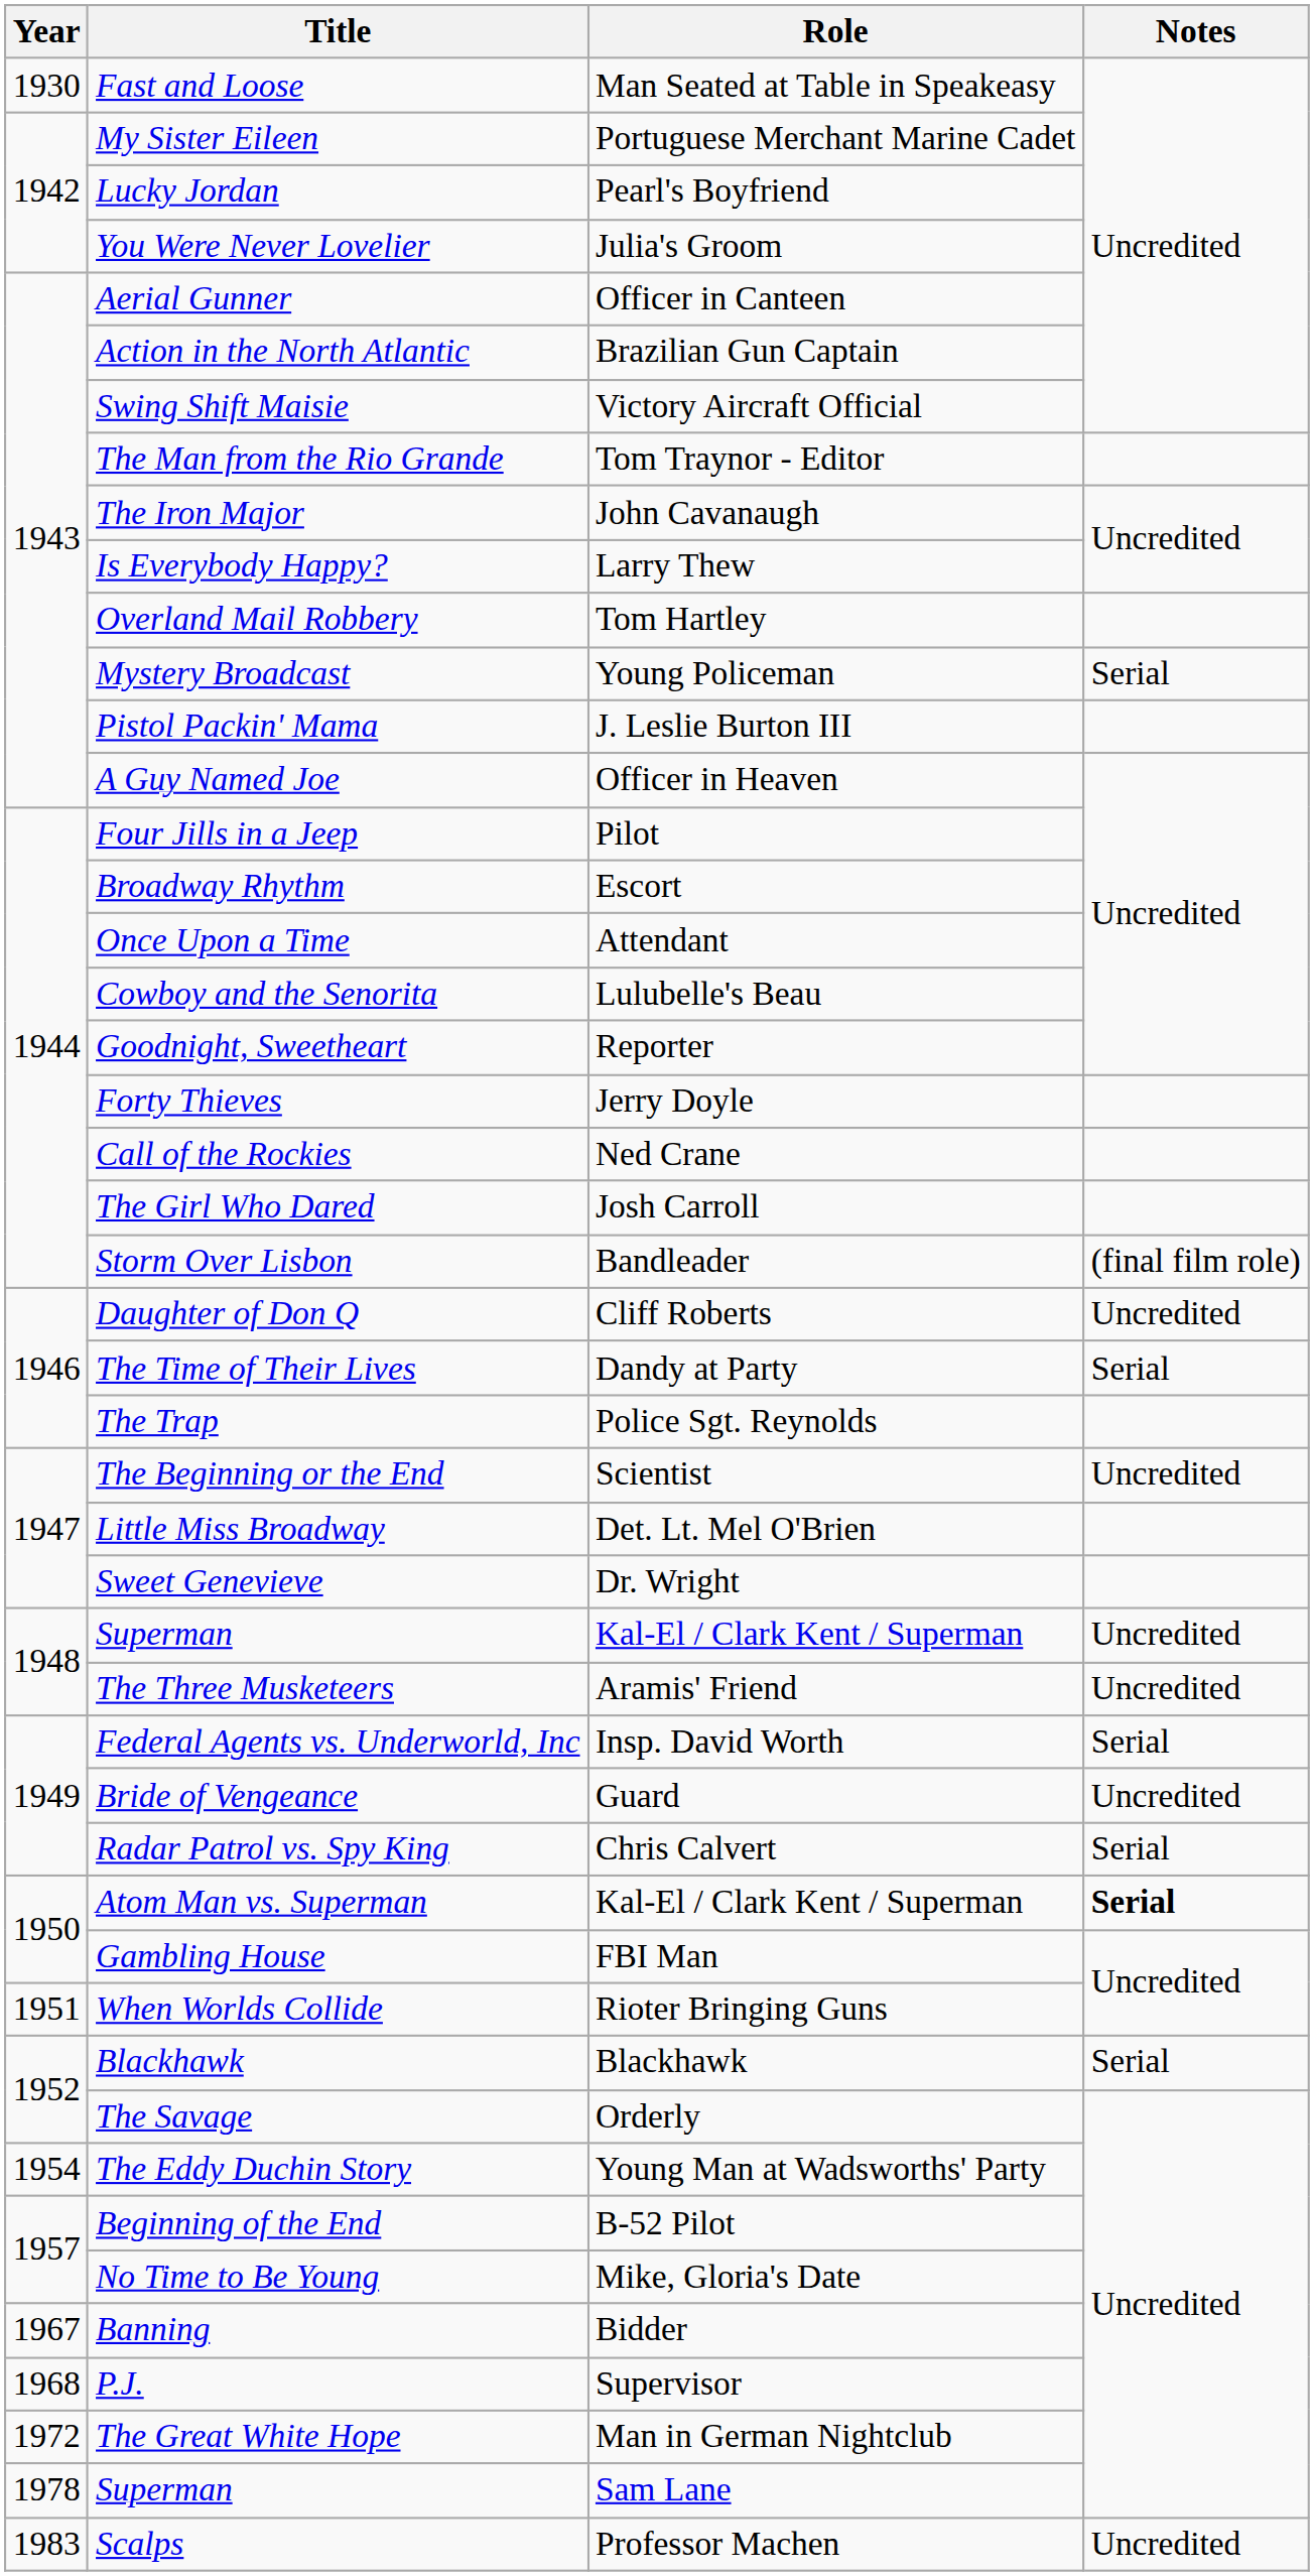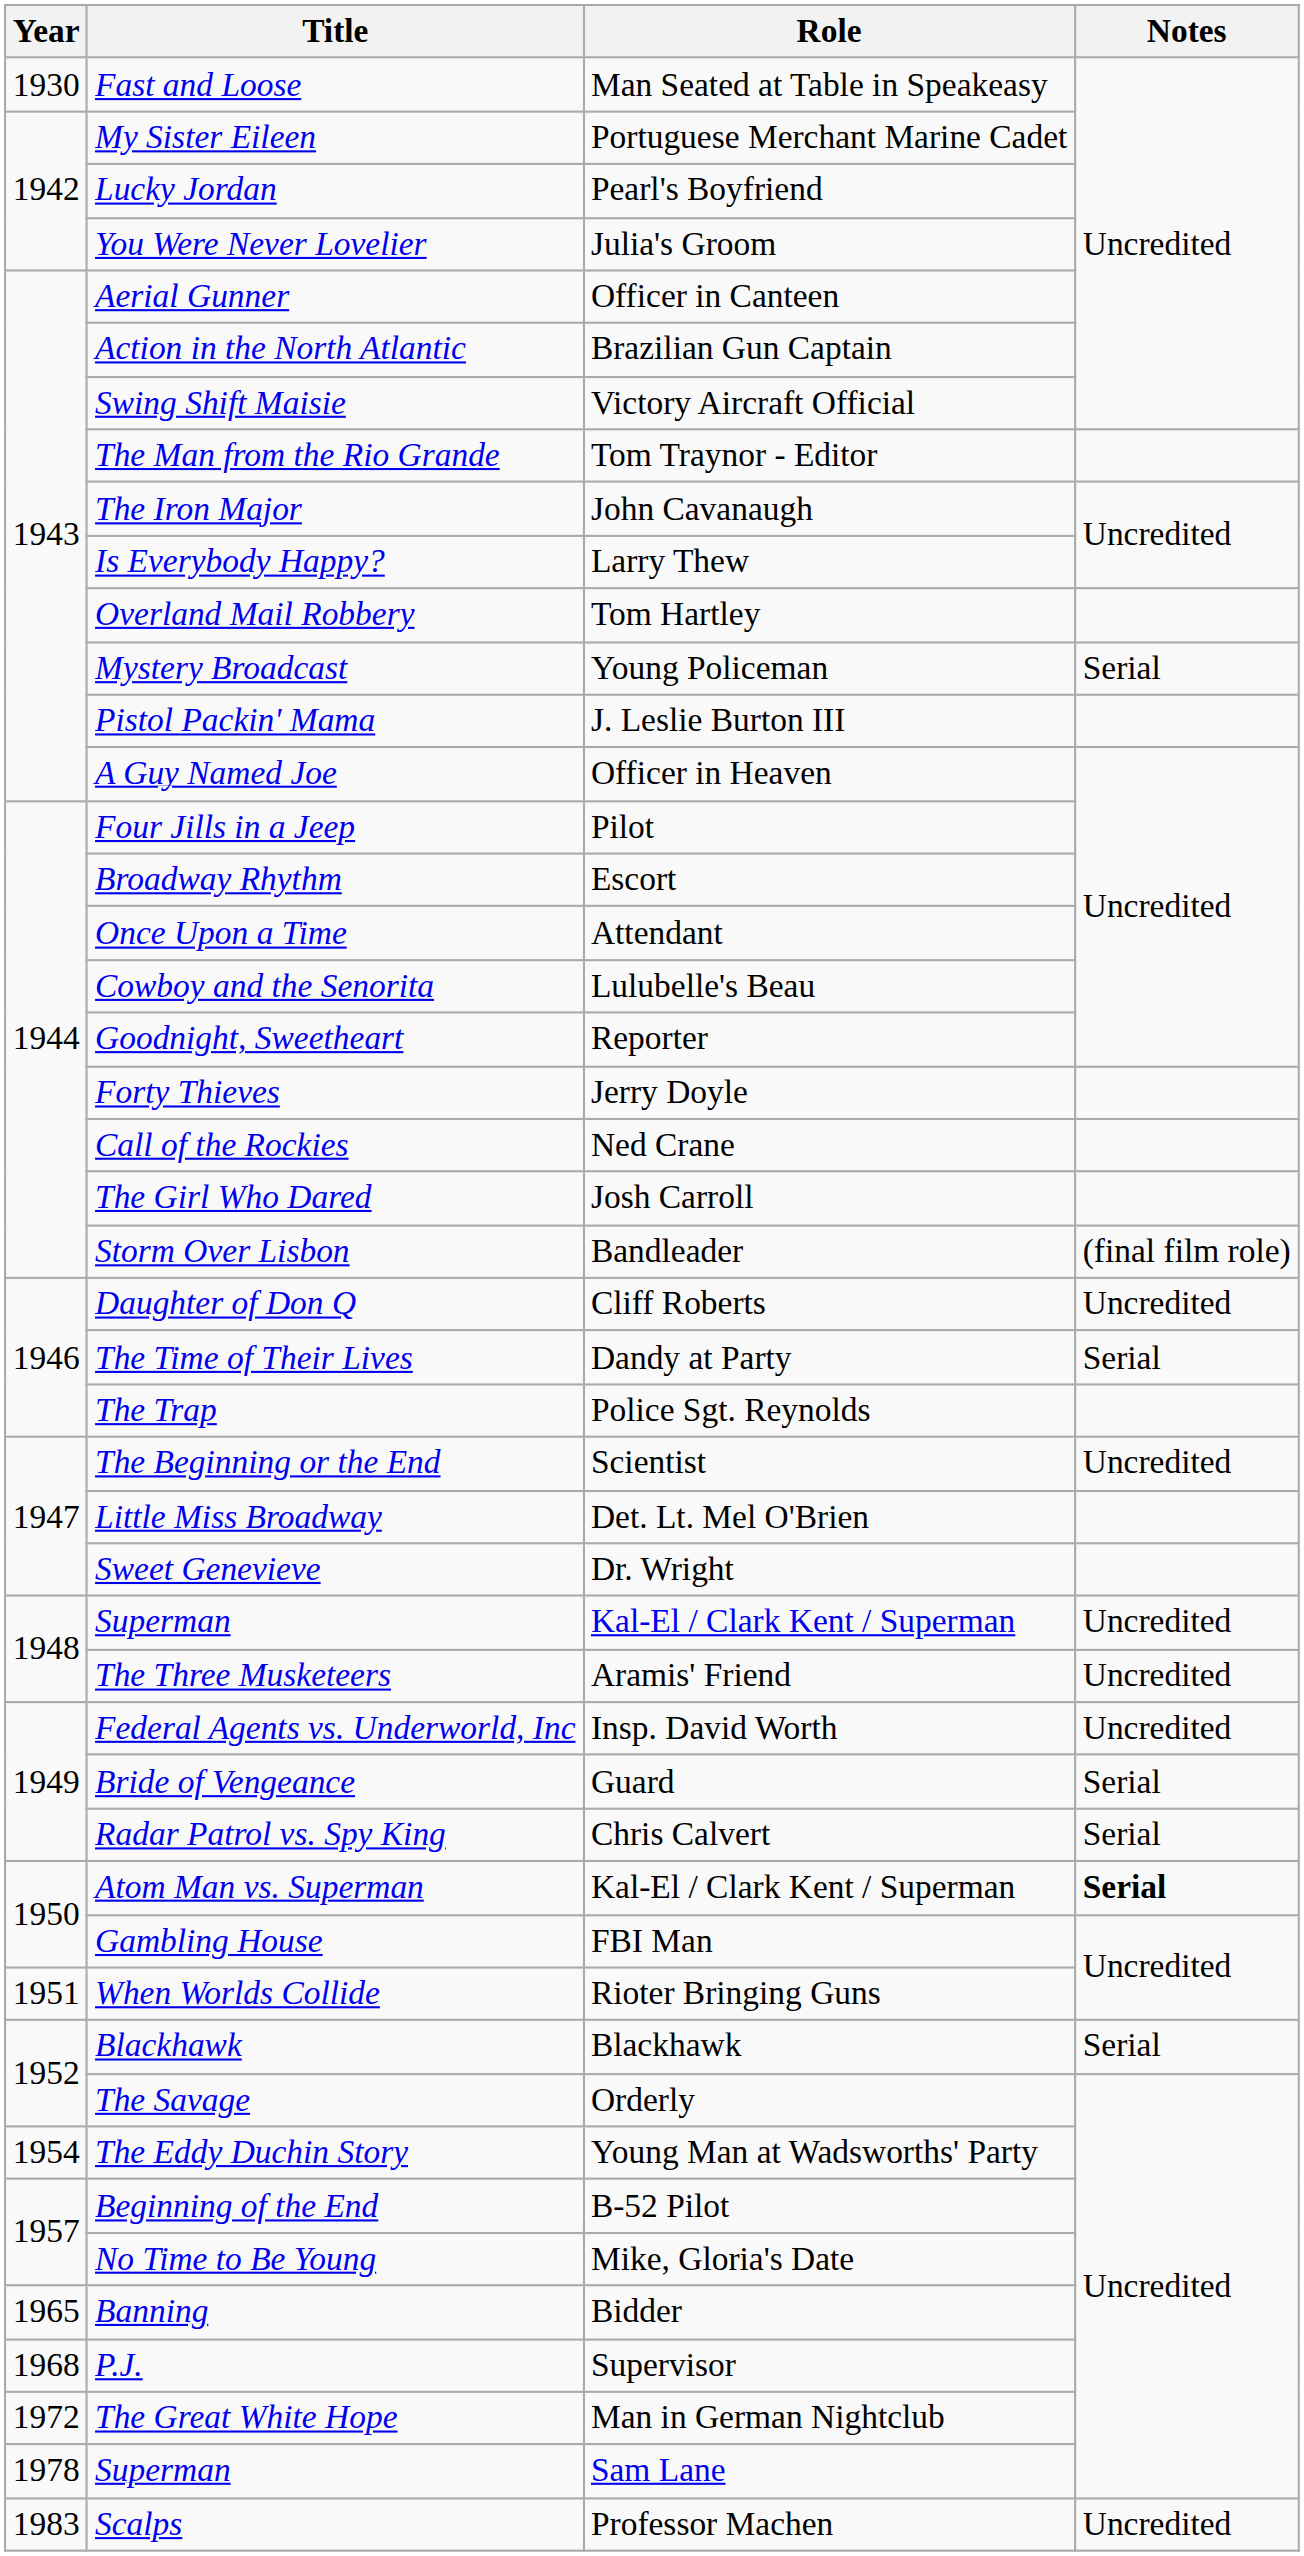 <table class="wikitable">
 <tr>
 <th>Year</th>
 <th>Title</th>
 <th>Role</th>
 <th>Notes</th>
 </tr>
 <tr>
 <td>1930</td>
 <td><em><a href='#'>Fast and Loose</a></em></td>
 <td>Man Seated at Table in Speakeasy</td>
 <td rowspan="7">Uncredited</td>
 </tr>
 <tr>
 <td rowspan="3">1942</td>
 <td><em><a href='#'>My Sister Eileen</a></em></td>
 <td>Portuguese Merchant Marine Cadet</td>
 </tr>
 <tr>
 <td><em><a href='#'>Lucky Jordan</a></em></td>
 <td>Pearl's Boyfriend</td>
 </tr>
 <tr>
 <td><em><a href='#'>You Were Never Lovelier</a></em></td>
 <td>Julia's Groom</td>
 </tr>
 <tr>
 <td rowspan="10">1943</td>
 <td><em><a href='#'>Aerial Gunner</a></em></td>
 <td>Officer in Canteen</td>
 </tr>
 <tr>
 <td><em><a href='#'>Action in the North Atlantic</a></em></td>
 <td>Brazilian Gun Captain</td>
 </tr>
 <tr>
 <td><em><a href='#'>Swing Shift Maisie</a></em></td>
 <td>Victory Aircraft Official</td>
 </tr>
 <tr>
 <td><em><a href='#'>The Man from the Rio Grande</a></em></td>
 <td>Tom Traynor - Editor</td>
 <td></td>
 </tr>
 <tr>
 <td><em><a href='#'>The Iron Major</a></em></td>
 <td>John Cavanaugh</td>
 <td rowspan="2">Uncredited</td>
 </tr>
 <tr>
 <td><em><a href='#'>Is Everybody Happy?</a></em></td>
 <td>Larry Thew</td>
 </tr>
 <tr>
 <td><em><a href='#'>Overland Mail Robbery</a></em></td>
 <td>Tom Hartley</td>
 <td></td>
 </tr>
 <tr>
 <td><em><a href='#'>Mystery Broadcast</a></em></td>
 <td>Young Policeman</td>
 <td>Serial</td>
 </tr>
 <tr>
 <td><em><a href='#'>Pistol Packin' Mama</a></em></td>
 <td>J. Leslie Burton III</td>
 <td></td>
 </tr>
 <tr>
 <td><em><a href='#'>A Guy Named Joe</a></em></td>
 <td>Officer in Heaven</td>
 <td rowspan="6">Uncredited</td>
 </tr>
 <tr>
 <td rowspan="9">1944</td>
 <td><em><a href='#'>Four Jills in a Jeep</a></em></td>
 <td>Pilot</td>
 </tr>
 <tr>
 <td><em><a href='#'>Broadway Rhythm</a></em></td>
 <td>Escort</td>
 </tr>
 <tr>
 <td><em><a href='#'>Once Upon a Time</a></em></td>
 <td>Attendant</td>
 </tr>
 <tr>
 <td><em><a href='#'>Cowboy and the Senorita</a></em></td>
 <td>Lulubelle's Beau</td>
 </tr>
 <tr>
 <td><em><a href='#'>Goodnight, Sweetheart</a></em></td>
 <td>Reporter</td>
 </tr>
 <tr>
 <td><em><a href='#'>Forty Thieves</a></em></td>
 <td>Jerry Doyle</td>
 <td></td>
 </tr>
 <tr>
 <td><em><a href='#'>Call of the Rockies</a></em></td>
 <td>Ned Crane</td>
 <td></td>
 </tr>
 <tr>
 <td><em><a href='#'>The Girl Who Dared</a></em></td>
 <td>Josh Carroll</td>
 <td></td>
 </tr>
 <tr>
 <td><em><a href='#'>Storm Over Lisbon</a></em></td>
 <td>Bandleader</td>
 <td>(final film role)</td>
 </tr>
 <tr>
 <td rowspan="3">1946</td>
 <td><em><a href='#'>Daughter of Don Q</a></em></td>
 <td>Cliff Roberts</td>
 <td>Uncredited</td>
 </tr>
 <tr>
 <td><em><a href='#'>The Time of Their Lives</a></em></td>
 <td>Dandy at Party</td>
 <td>Serial</td>
 </tr>
 <tr>
 <td><em><a href='#'>The Trap</a></em></td>
 <td>Police Sgt. Reynolds</td>
 <td></td>
 </tr>
 <tr>
 <td rowspan="3">1947</td>
 <td><em><a href='#'>The Beginning or the End</a></em></td>
 <td>Scientist</td>
 <td>Uncredited</td>
 </tr>
 <tr>
 <td><em><a href='#'>Little Miss Broadway</a></em></td>
 <td>Det. Lt. Mel O'Brien</td>
 <td></td>
 </tr>
 <tr>
 <td><em><a href='#'>Sweet Genevieve</a></em></td>
 <td>Dr. Wright</td>
 <td></td>
 </tr>
 <tr>
 <td rowspan="2">1948</td>
 <td><em><a href='#'>Superman</a></em></td>
 <td><a href='#'>Kal-El / Clark Kent / Superman</a></td>
 <td>Uncredited</td>
 </tr>
 <tr>
 <td><em><a href='#'>The Three Musketeers</a></em></td>
 <td>Aramis' Friend</td>
 <td>Uncredited</td>
 </tr>
 <tr>
 <td rowspan="3">1949</td>
 <td><em><a href='#'>Federal Agents vs. Underworld, Inc</a></em></td>
 <td>Insp. David Worth</td>
-<td>Serial</td>
+<td>Uncredited</td>
 </tr>
 <tr>
 <td><em><a href='#'>Bride of Vengeance</a></em></td>
 <td>Guard</td>
-<td>Uncredited</td>
+<td>Serial</td>
 </tr>
 <tr>
 <td><em><a href='#'>Radar Patrol vs. Spy King</a></em></td>
 <td>Chris Calvert</td>
 <td>Serial</td>
 </tr>
 <tr>
 <td rowspan="2">1950</td>
 <td><em><a href='#'>Atom Man vs. Superman</a></em></td>
 <td>Kal-El / Clark Kent / Superman</td>
 <td><strong>Serial</strong></td>
 </tr>
 <tr>
 <td><em><a href='#'>Gambling House</a></em></td>
 <td>FBI Man</td>
 <td rowspan="2">Uncredited</td>
 </tr>
 <tr>
 <td>1951</td>
 <td><em><a href='#'>When Worlds Collide</a></em></td>
 <td>Rioter Bringing Guns</td>
 </tr>
 <tr>
 <td rowspan="2">1952</td>
 <td><em><a href='#'>Blackhawk</a></em></td>
 <td>Blackhawk</td>
 <td>Serial</td>
 </tr>
 <tr>
 <td><em><a href='#'>The Savage</a></em></td>
 <td>Orderly</td>
 <td rowspan="8">Uncredited</td>
 </tr>
 <tr>
 <td>1954</td>
 <td><em><a href='#'>The Eddy Duchin Story</a></em></td>
 <td>Young Man at Wadsworths' Party</td>
 </tr>
 <tr>
 <td rowspan="2">1957</td>
 <td><em><a href='#'>Beginning of the End</a></em></td>
 <td>B-52 Pilot</td>
 </tr>
 <tr>
 <td><em><a href='#'>No Time to Be Young</a></em></td>
 <td>Mike, Gloria's Date</td>
 </tr>
 <tr>
-<td>1967</td>
+<td>1965</td>
 <td><em><a href='#'>Banning</a></em></td>
 <td>Bidder</td>
 </tr>
 <tr>
 <td>1968</td>
 <td><em><a href='#'>P.J.</a></em></td>
 <td>Supervisor</td>
 </tr>
 <tr>
 <td>1972</td>
 <td><em><a href='#'>The Great White Hope</a></em></td>
 <td>Man in German Nightclub</td>
 </tr>
 <tr>
 <td>1978</td>
 <td><em><a href='#'>Superman</a></em></td>
 <td><a href='#'>Sam Lane</a></td>
 </tr>
 <tr>
 <td>1983</td>
 <td><em><a href='#'>Scalps</a></em></td>
 <td>Professor Machen</td>
 <td>Uncredited</td>
 </tr>
 </table>
